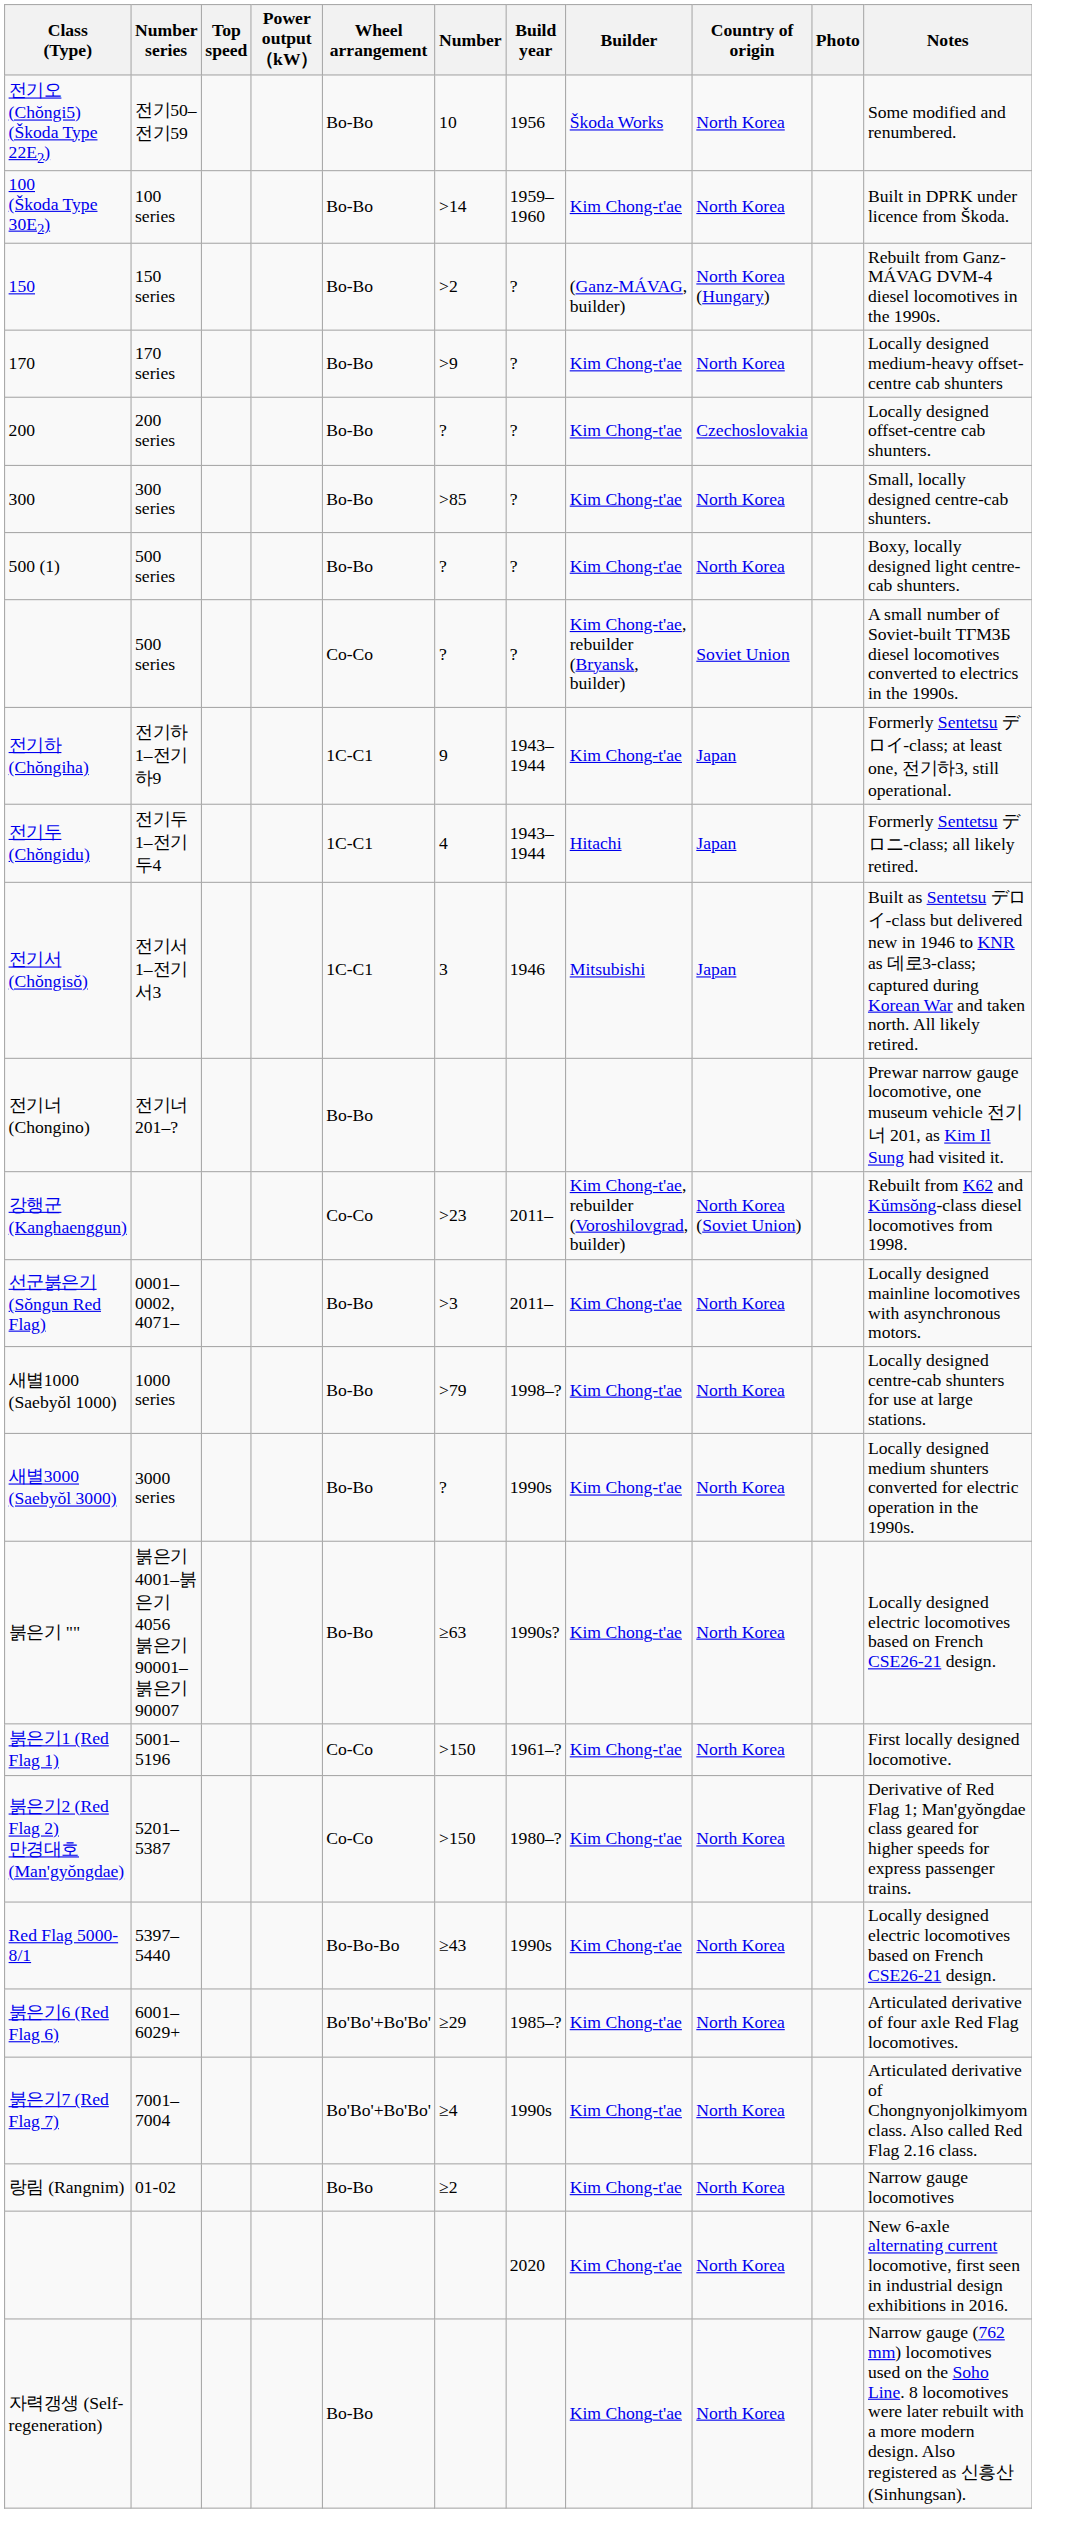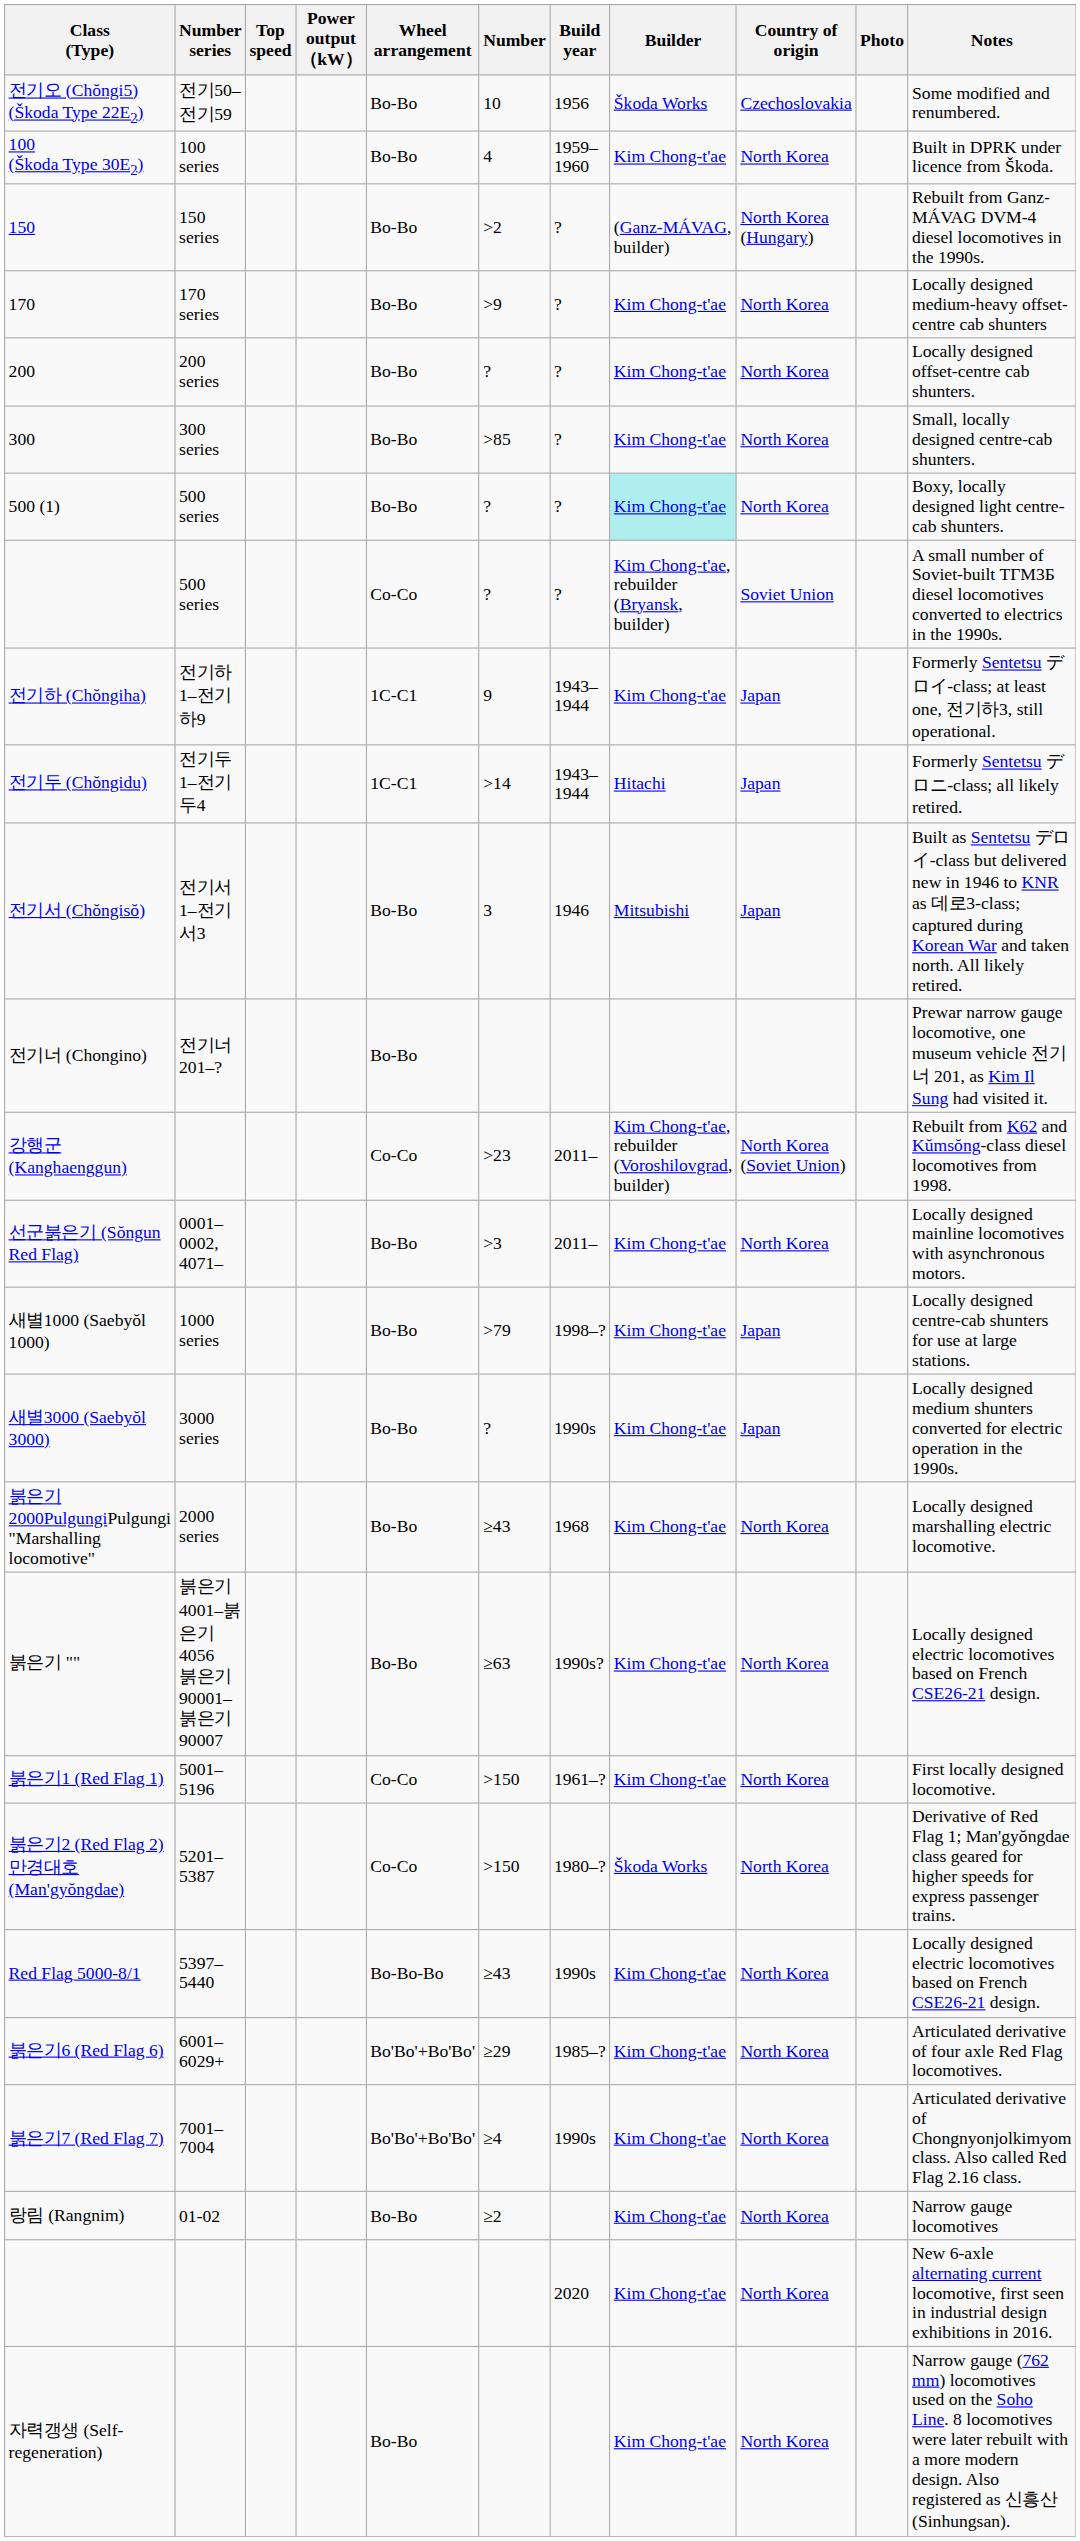 <table class="wikitable sortable">
 <tr>
 <th>Class<br>(Type)</th>
 <th>Number series</th>
 <th>Top speed</th>
 <th>Power output<br>（kW）</th>
 <th>Wheel arrangement</th>
 <th>Number</th>
 <th>Build year</th>
 <th>Builder</th>
 <th>Country of origin</th>
 <th style="width:100px;">Photo</th>
 <th>Notes</th>
 </tr>
 <tr>
 <td><a href='#'>전기오 (Chŏngi5)<br>(Škoda Type 22E<sub>2</sub>)</a></td>
 <td>전기50–전기59</td>
 <td></td>
 <td></td>
 <td>Bo-Bo</td>
 <td>10</td>
 <td>1956</td>
 <td><a href='#'>Škoda Works</a></td>
-<td><a href='#'>North Korea</a></td>
+<td><a href='#'>Czechoslovakia</a></td>
 <td></td>
 <td>Some modified and renumbered.</td>
 </tr>
 <tr>
 <td><a href='#'>100<br>(Škoda Type 30E<sub>2</sub>)</a></td>
 <td>100 series</td>
 <td></td>
 <td></td>
 <td>Bo-Bo</td>
-<td>>14</td>
+<td>4</td>
 <td>1959–1960</td>
 <td><a href='#'>Kim Chong-t'ae</a></td>
 <td><a href='#'>North Korea</a></td>
 <td></td>
 <td>Built in DPRK under licence from Škoda.</td>
 </tr>
 <tr>
 <td><a href='#'>150</a></td>
 <td>150 series</td>
 <td></td>
 <td></td>
 <td>Bo-Bo</td>
 <td>>2</td>
 <td>?</td>
 <td><br>(<a href='#'>Ganz-MÁVAG</a>, builder)</td>
 <td><a href='#'>North Korea</a><br>(<a href='#'>Hungary</a>)</td>
 <td></td>
 <td>Rebuilt from Ganz-MÁVAG DVM-4 diesel locomotives in the 1990s.</td>
 </tr>
 <tr>
 <td>170</td>
 <td>170 series</td>
 <td></td>
 <td></td>
 <td>Bo-Bo</td>
 <td>>9</td>
 <td>?</td>
 <td><a href='#'>Kim Chong-t'ae</a></td>
 <td><a href='#'>North Korea</a></td>
 <td></td>
 <td>Locally designed medium-heavy offset-centre cab shunters</td>
 </tr>
 <tr>
 <td>200</td>
 <td>200 series</td>
 <td></td>
 <td></td>
 <td>Bo-Bo</td>
 <td>?</td>
 <td>?</td>
 <td><a href='#'>Kim Chong-t'ae</a></td>
-<td><a href='#'>Czechoslovakia</a></td>
+<td><a href='#'>North Korea</a></td>
 <td></td>
 <td>Locally designed offset-centre cab shunters.</td>
 </tr>
 <tr>
 <td>300</td>
 <td>300 series</td>
 <td></td>
 <td></td>
 <td>Bo-Bo</td>
 <td>>85</td>
 <td>?</td>
 <td><a href='#'>Kim Chong-t'ae</a></td>
 <td><a href='#'>North Korea</a></td>
 <td></td>
 <td>Small, locally designed centre-cab shunters.</td>
 </tr>
 <tr>
 <td>500 (1)</td>
 <td>500 series</td>
 <td></td>
 <td></td>
 <td>Bo-Bo</td>
 <td>?</td>
 <td>?</td>
-<td><a href='#'>Kim Chong-t'ae</a></td>
+<td style="background: paleturquoise;"><a href='#'>Kim Chong-t'ae</a></td>
 <td><a href='#'>North Korea</a></td>
 <td></td>
 <td>Boxy, locally designed light centre-cab shunters.</td>
 </tr>
 <tr>
 <td></td>
 <td>500 series</td>
 <td></td>
 <td></td>
 <td>Co-Co</td>
 <td>?</td>
 <td>?</td>
 <td><a href='#'>Kim Chong-t'ae</a>, rebuilder<br>(<a href='#'>Bryansk</a>, builder)</td>
 <td><a href='#'>Soviet Union</a></td>
 <td></td>
 <td>A small number of Soviet-built ТГМ3Б diesel locomotives converted to electrics in the 1990s.</td>
 </tr>
 <tr>
 <td><a href='#'>전기하 (Chŏngiha)</a></td>
 <td>전기하1–전기하9</td>
 <td></td>
 <td></td>
 <td>1C-C1</td>
 <td>9</td>
 <td>1943–1944</td>
 <td><a href='#'>Kim Chong-t'ae</a></td>
 <td><a href='#'>Japan</a></td>
 <td></td>
 <td>Formerly <a href='#'>Sentetsu</a> デロイ-class; at least one, 전기하3, still operational.</td>
 </tr>
 <tr>
 <td><a href='#'>전기두 (Chŏngidu)</a></td>
 <td>전기두1–전기두4</td>
 <td></td>
 <td></td>
 <td>1C-C1</td>
-<td>4</td>
+<td>>14</td>
 <td>1943–1944</td>
 <td><a href='#'>Hitachi</a></td>
 <td><a href='#'>Japan</a></td>
 <td></td>
 <td>Formerly <a href='#'>Sentetsu</a> デロニ-class; all likely retired.</td>
 </tr>
 <tr>
 <td><a href='#'>전기서 (Chŏngisŏ)</a></td>
 <td>전기서1–전기서3</td>
 <td></td>
 <td></td>
-<td>1C-C1</td>
+<td>Bo-Bo</td>
 <td>3</td>
 <td>1946</td>
 <td><a href='#'>Mitsubishi</a></td>
 <td><a href='#'>Japan</a></td>
 <td></td>
 <td>Built as <a href='#'>Sentetsu</a> デロイ-class but delivered new in 1946 to <a href='#'>KNR</a> as 데로3-class; captured during <a href='#'>Korean War</a> and taken north. All likely retired.</td>
 </tr>
 <tr>
 <td>전기너 (Chongino)</td>
 <td>전기너 201–?</td>
 <td></td>
 <td></td>
 <td>Bo-Bo</td>
 <td></td>
 <td></td>
 <td></td>
 <td></td>
 <td></td>
 <td>Prewar narrow gauge locomotive, one museum vehicle 전기너 201, as <a href='#'>Kim Il Sung</a> had visited it.</td>
 </tr>
 <tr>
 <td><a href='#'>강행군 (Kanghaenggun)</a></td>
 <td><br></td>
 <td></td>
 <td></td>
 <td>Co-Co</td>
 <td>>23</td>
 <td>2011–</td>
 <td><a href='#'>Kim Chong-t'ae</a>, rebuilder<br>(<a href='#'>Voroshilovgrad</a>, builder)</td>
 <td><a href='#'>North Korea</a><br>(<a href='#'>Soviet Union</a>)</td>
 <td></td>
 <td>Rebuilt from <a href='#'>K62</a> and <a href='#'>Kŭmsŏng</a>-class diesel locomotives from 1998.</td>
 </tr>
 <tr>
 <td><a href='#'>선군붉은기 (Sŏngun Red Flag)</a></td>
 <td>0001–0002, 4071–</td>
 <td></td>
 <td></td>
 <td>Bo-Bo</td>
 <td>>3</td>
 <td>2011–</td>
 <td><a href='#'>Kim Chong-t'ae</a></td>
 <td><a href='#'>North Korea</a></td>
 <td></td>
 <td>Locally designed mainline locomotives with asynchronous motors.</td>
 </tr>
 <tr>
 <td>새별1000 (Saebyŏl 1000)</td>
 <td>1000 series</td>
 <td></td>
 <td></td>
 <td>Bo-Bo</td>
 <td>>79</td>
 <td>1998–?</td>
 <td><a href='#'>Kim Chong-t'ae</a></td>
-<td><a href='#'>North Korea</a></td>
+<td><a href='#'>Japan</a></td>
 <td></td>
 <td>Locally designed centre-cab shunters for use at large stations.</td>
 </tr>
 <tr>
 <td><a href='#'>새별3000 (Saebyŏl 3000)</a></td>
 <td>3000 series</td>
 <td></td>
 <td></td>
 <td>Bo-Bo</td>
 <td>?</td>
 <td>1990s</td>
 <td><a href='#'>Kim Chong-t'ae</a></td>
+<td><a href='#'>Japan</a></td>
+<td></td>
+<td>Locally designed medium shunters converted for electric operation in the 1990s.</td>
+</tr>
+<tr>
+<td><a href='#'>붉은기2000Pulgungi</a>Pulgungi "Marshalling locomotive"</td>
+<td>2000 series</td>
+<td></td>
+<td></td>
+<td>Bo-Bo</td>
+<td>≥43</td>
+<td>1968</td>
+<td><a href='#'>Kim Chong-t'ae</a></td>
 <td><a href='#'>North Korea</a></td>
 <td></td>
-<td>Locally designed medium shunters converted for electric operation in the 1990s.</td>
+<td>Locally designed marshalling electric locomotive.</td>
 </tr>
 <tr>
 <td>붉은기 "<a href='#'></a>"</td>
 <td>붉은기4001–붉은기4056<br>붉은기90001–붉은기90007</td>
 <td></td>
 <td></td>
 <td>Bo-Bo</td>
 <td>≥63</td>
 <td>1990s?</td>
 <td><a href='#'>Kim Chong-t'ae</a></td>
 <td><a href='#'>North Korea</a></td>
 <td></td>
 <td>Locally designed electric locomotives based on French <a href='#'>CSE26-21</a> design.</td>
 </tr>
 <tr>
 <td><a href='#'>붉은기1 (Red Flag 1)</a></td>
 <td>5001–5196</td>
 <td></td>
 <td></td>
 <td>Co-Co</td>
 <td>>150</td>
 <td>1961–?</td>
 <td><a href='#'>Kim Chong-t'ae</a></td>
 <td><a href='#'>North Korea</a></td>
 <td></td>
 <td>First locally designed locomotive.</td>
 </tr>
 <tr>
 <td><a href='#'>붉은기2 (Red Flag 2)<br>만경대호 (Man'gyŏngdae)</a></td>
 <td>5201–5387</td>
 <td></td>
 <td></td>
 <td>Co-Co</td>
 <td>>150</td>
 <td>1980–?</td>
-<td><a href='#'>Kim Chong-t'ae</a></td>
+<td><a href='#'>Škoda Works</a></td>
 <td><a href='#'>North Korea</a></td>
 <td></td>
 <td>Derivative of Red Flag 1; Man'gyŏngdae class geared for higher speeds for express passenger trains.</td>
 </tr>
 <tr>
 <td><a href='#'>Red Flag 5000-8/1</a></td>
 <td>5397–5440</td>
 <td></td>
 <td></td>
 <td>Bo-Bo-Bo</td>
 <td>≥43</td>
 <td>1990s</td>
 <td><a href='#'>Kim Chong-t'ae</a></td>
 <td><a href='#'>North Korea</a></td>
 <td></td>
 <td>Locally designed electric locomotives based on French <a href='#'>CSE26-21</a> design.</td>
 </tr>
 <tr>
 <td><a href='#'>붉은기6 (Red Flag 6)</a></td>
 <td>6001–6029+</td>
 <td></td>
 <td></td>
 <td>Bo'Bo'+Bo'Bo'</td>
 <td>≥29</td>
 <td>1985–?</td>
 <td><a href='#'>Kim Chong-t'ae</a></td>
 <td><a href='#'>North Korea</a></td>
 <td></td>
 <td>Articulated derivative of four axle Red Flag  locomotives.</td>
 </tr>
 <tr>
 <td><a href='#'>붉은기7 (Red Flag 7)</a></td>
 <td>7001–7004</td>
 <td></td>
 <td></td>
 <td>Bo'Bo'+Bo'Bo'</td>
 <td>≥4</td>
 <td>1990s</td>
 <td><a href='#'>Kim Chong-t'ae</a></td>
 <td><a href='#'>North Korea</a></td>
 <td></td>
 <td>Articulated derivative of Chongnyonjolkimyom class. Also called Red Flag 2.16 class.</td>
 </tr>
 <tr>
 <td>랑림 (Rangnim)</td>
 <td>01-02</td>
 <td></td>
 <td></td>
 <td>Bo-Bo</td>
 <td>≥2</td>
 <td></td>
 <td><a href='#'>Kim Chong-t'ae</a></td>
 <td><a href='#'>North Korea</a></td>
 <td></td>
 <td>Narrow gauge locomotives</td>
 </tr>
 <tr>
 <td></td>
 <td></td>
 <td></td>
 <td></td>
 <td></td>
 <td></td>
 <td>2020</td>
 <td><a href='#'>Kim Chong-t'ae</a></td>
 <td><a href='#'>North Korea</a></td>
 <td></td>
 <td>New 6-axle <a href='#'>alternating current</a> locomotive, first seen in industrial design exhibitions in 2016.</td>
 </tr>
 <tr>
 <td>자력갱생 (Self-regeneration)</td>
 <td></td>
 <td></td>
 <td></td>
 <td>Bo-Bo</td>
 <td></td>
 <td></td>
 <td><a href='#'>Kim Chong-t'ae</a></td>
 <td><a href='#'>North Korea</a></td>
 <td></td>
 <td>Narrow gauge (<a href='#'>762 mm</a>) locomotives used on the <a href='#'>Soho Line</a>. 8 locomotives were later rebuilt with a more modern design. Also registered as 신흥산 (Sinhungsan).</td>
 </tr>
 </table>
